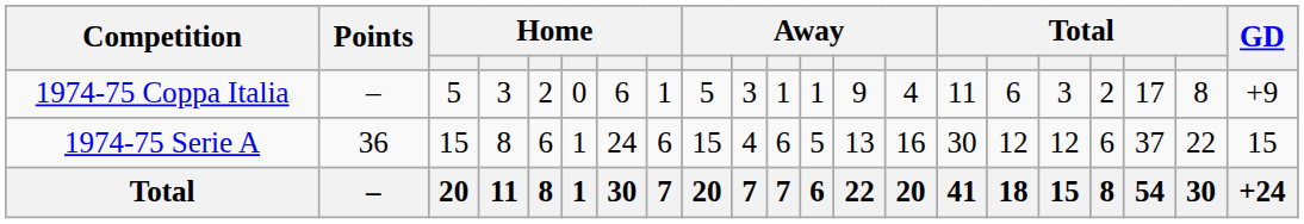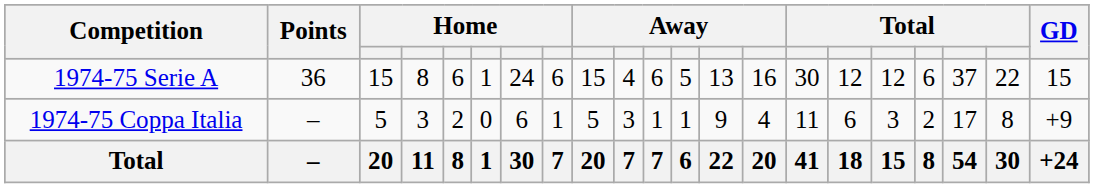 <table class="wikitable" style="font-size:90%;width:100%;margin:auto;clear:both;text-align:center;">
 <tr>
 <th rowspan="2">Competition</th>
 <th rowspan="2">Points</th>
 <th colspan="6">Home</th>
 <th colspan="6">Away</th>
 <th colspan="6">Total</th>
 <th rowspan="2"><a href='#'>GD</a></th>
 </tr>
 <tr>
 <th></th>
 <th></th>
 <th></th>
 <th></th>
 <th></th>
 <th></th>
 <th></th>
 <th></th>
 <th></th>
 <th></th>
 <th></th>
 <th></th>
 <th></th>
 <th></th>
 <th></th>
 <th></th>
 <th></th>
 <th></th>
 </tr>
 <tr>
+<td><a href='#'>1974-75 Serie A</a></td>
+<td>36</td>
+<td>15</td>
+<td>8</td>
+<td>6</td>
+<td>1</td>
+<td>24</td>
+<td>6</td>
+<td>15</td>
+<td>4</td>
+<td>6</td>
+<td>5</td>
+<td>13</td>
+<td>16</td>
+<td>30</td>
+<td>12</td>
+<td>12</td>
+<td>6</td>
+<td>37</td>
+<td>22</td>
+<td>15</td>
+</tr>
+<tr>
 <td><a href='#'>1974-75 Coppa Italia</a></td>
 <td>–</td>
 <td>5</td>
 <td>3</td>
 <td>2</td>
 <td>0</td>
 <td>6</td>
 <td>1</td>
 <td>5</td>
 <td>3</td>
 <td>1</td>
 <td>1</td>
 <td>9</td>
 <td>4</td>
 <td>11</td>
 <td>6</td>
 <td>3</td>
 <td>2</td>
 <td>17</td>
 <td>8</td>
 <td>+9</td>
-</tr>
-<tr>
-<td><a href='#'>1974-75 Serie A</a></td>
-<td>36</td>
-<td>15</td>
-<td>8</td>
-<td>6</td>
-<td>1</td>
-<td>24</td>
-<td>6</td>
-<td>15</td>
-<td>4</td>
-<td>6</td>
-<td>5</td>
-<td>13</td>
-<td>16</td>
-<td>30</td>
-<td>12</td>
-<td>12</td>
-<td>6</td>
-<td>37</td>
-<td>22</td>
-<td>15</td>
 </tr>
 <tr>
 <th>Total</th>
 <th>–</th>
 <th>20</th>
 <th>11</th>
 <th>8</th>
 <th>1</th>
 <th>30</th>
 <th>7</th>
 <th>20</th>
 <th>7</th>
 <th>7</th>
 <th>6</th>
 <th>22</th>
 <th>20</th>
 <th>41</th>
 <th>18</th>
 <th>15</th>
 <th>8</th>
 <th>54</th>
 <th>30</th>
 <th>+24</th>
 </tr>
 </table>
